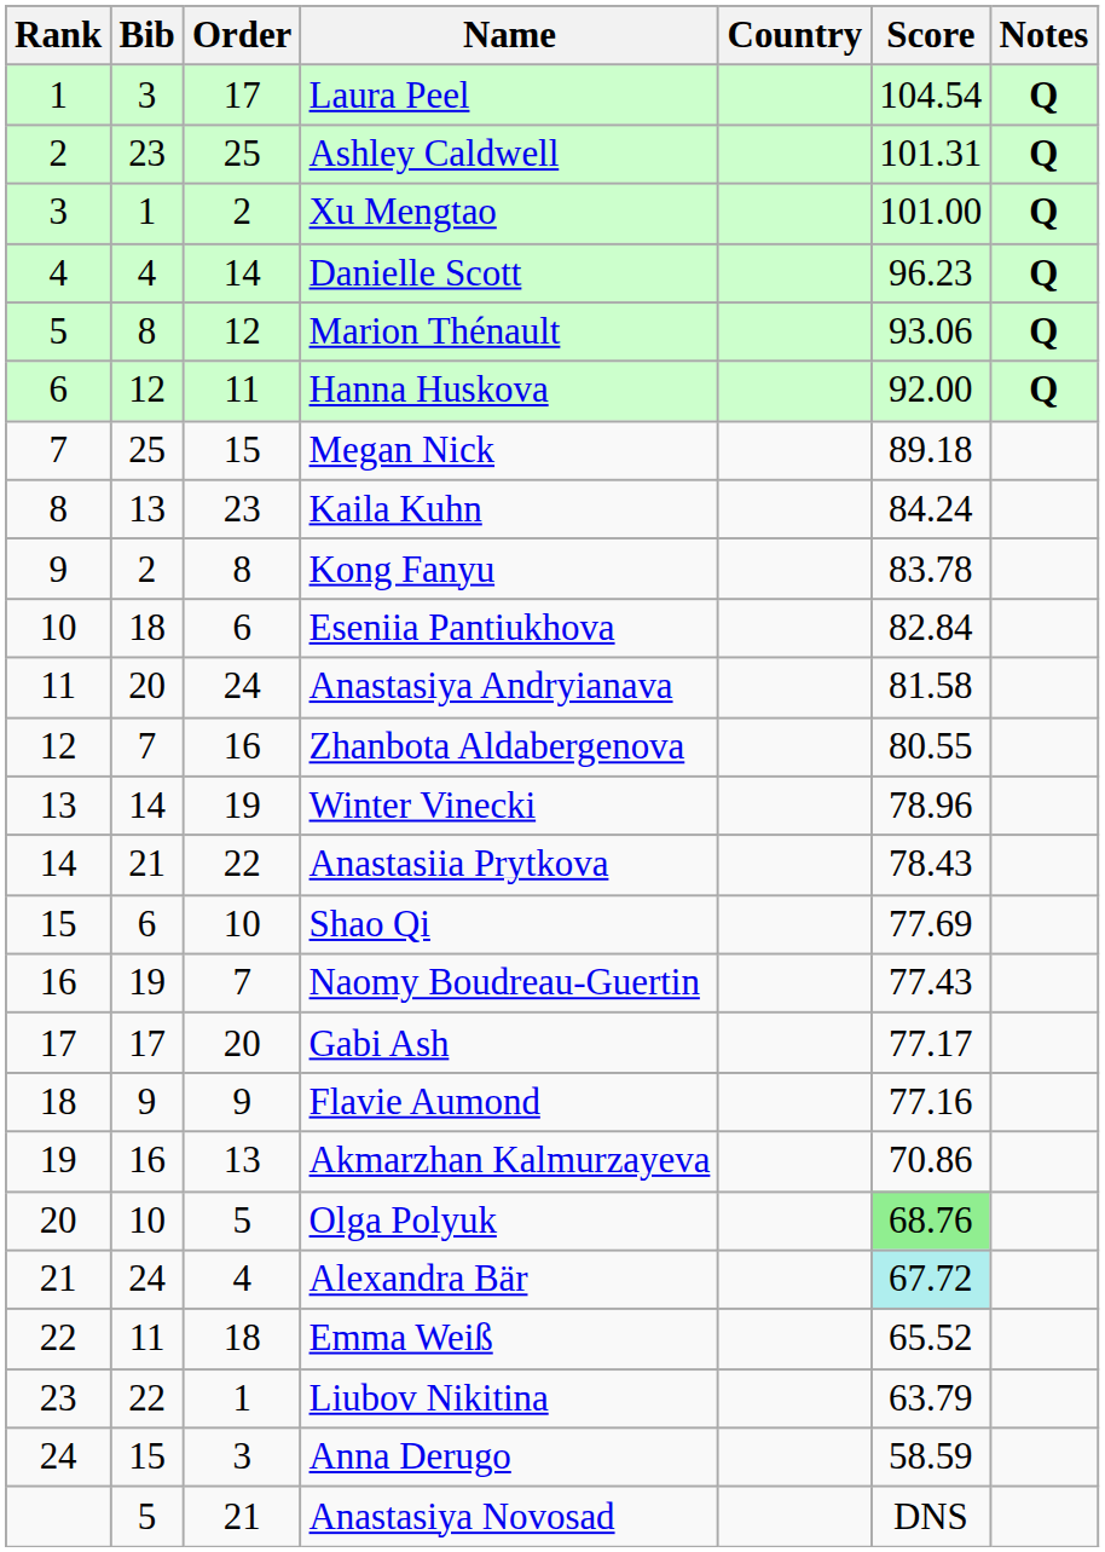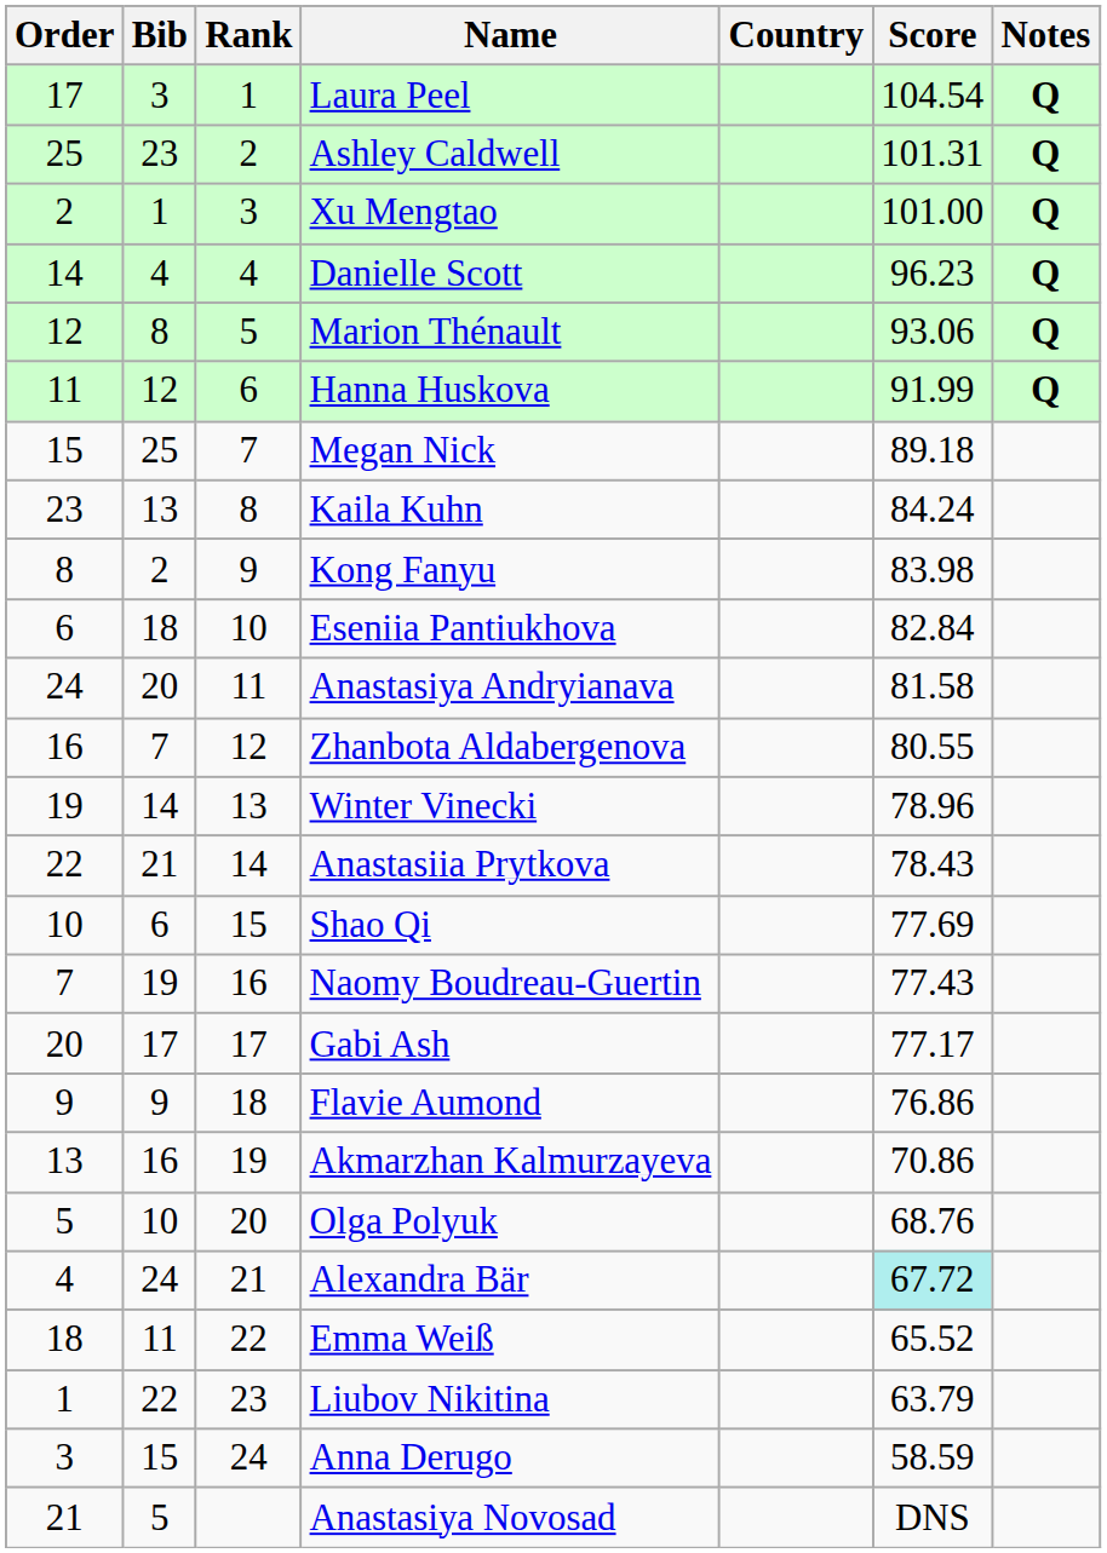 <table class="wikitable sortable" style="text-align:center">
 <tr>
+<th>Order</th>
+<th>Bib</th>
 <th>Rank</th>
-<th>Bib</th>
-<th>Order</th>
 <th>Name</th>
 <th>Country</th>
 <th>Score</th>
 <th>Notes</th>
 </tr>
 <tr bgcolor=#ccffcc>
+<td>17</td>
+<td>3</td>
 <td>1</td>
-<td>3</td>
-<td>17</td>
 <td align=left><a href='#'>Laura Peel</a></td>
 <td align=left></td>
 <td>104.54</td>
 <td><strong>Q</strong></td>
 </tr>
 <tr bgcolor=#ccffcc>
+<td>25</td>
+<td>23</td>
 <td>2</td>
-<td>23</td>
-<td>25</td>
 <td align=left><a href='#'>Ashley Caldwell</a></td>
 <td align=left></td>
 <td>101.31</td>
 <td><strong>Q</strong></td>
 </tr>
 <tr bgcolor=#ccffcc>
+<td>2</td>
+<td>1</td>
 <td>3</td>
-<td>1</td>
-<td>2</td>
 <td align=left><a href='#'>Xu Mengtao</a></td>
 <td align=left></td>
 <td>101.00</td>
 <td><strong>Q</strong></td>
 </tr>
 <tr bgcolor=#ccffcc>
+<td>14</td>
 <td>4</td>
 <td>4</td>
-<td>14</td>
 <td align=left><a href='#'>Danielle Scott</a></td>
 <td align=left></td>
 <td>96.23</td>
 <td><strong>Q</strong></td>
 </tr>
 <tr bgcolor=#ccffcc>
+<td>12</td>
+<td>8</td>
 <td>5</td>
-<td>8</td>
-<td>12</td>
 <td align=left><a href='#'>Marion Thénault</a></td>
 <td align=left></td>
 <td>93.06</td>
 <td><strong>Q</strong></td>
 </tr>
 <tr bgcolor=#ccffcc>
+<td>11</td>
+<td>12</td>
 <td>6</td>
-<td>12</td>
-<td>11</td>
 <td align=left><a href='#'>Hanna Huskova</a></td>
 <td align=left></td>
-<td>92.00</td>
+<td>91.99</td>
 <td><strong>Q</strong></td>
 </tr>
 <tr>
+<td>15</td>
+<td>25</td>
 <td>7</td>
-<td>25</td>
-<td>15</td>
 <td align=left><a href='#'>Megan Nick</a></td>
 <td align=left></td>
 <td>89.18</td>
 <td></td>
 </tr>
 <tr>
+<td>23</td>
+<td>13</td>
 <td>8</td>
-<td>13</td>
-<td>23</td>
 <td align=left><a href='#'>Kaila Kuhn</a></td>
 <td align=left></td>
 <td>84.24</td>
 <td></td>
 </tr>
 <tr>
+<td>8</td>
+<td>2</td>
 <td>9</td>
-<td>2</td>
-<td>8</td>
 <td align=left><a href='#'>Kong Fanyu</a></td>
 <td align=left></td>
-<td>83.78</td>
+<td>83.98</td>
 <td></td>
 </tr>
 <tr>
+<td>6</td>
+<td>18</td>
 <td>10</td>
-<td>18</td>
-<td>6</td>
 <td align=left><a href='#'>Eseniia Pantiukhova</a></td>
 <td align=left></td>
 <td>82.84</td>
 <td></td>
 </tr>
 <tr>
+<td>24</td>
+<td>20</td>
 <td>11</td>
-<td>20</td>
-<td>24</td>
 <td align=left><a href='#'>Anastasiya Andryianava</a></td>
 <td align=left></td>
 <td>81.58</td>
 <td></td>
 </tr>
 <tr>
+<td>16</td>
+<td>7</td>
 <td>12</td>
-<td>7</td>
-<td>16</td>
 <td align=left><a href='#'>Zhanbota Aldabergenova</a></td>
 <td align=left></td>
 <td>80.55</td>
 <td></td>
 </tr>
 <tr>
+<td>19</td>
+<td>14</td>
 <td>13</td>
-<td>14</td>
-<td>19</td>
 <td align=left><a href='#'>Winter Vinecki</a></td>
 <td align=left></td>
 <td>78.96</td>
 <td></td>
 </tr>
 <tr>
+<td>22</td>
+<td>21</td>
 <td>14</td>
-<td>21</td>
-<td>22</td>
 <td align=left><a href='#'>Anastasiia Prytkova</a></td>
 <td align=left></td>
 <td>78.43</td>
 <td></td>
 </tr>
 <tr>
+<td>10</td>
+<td>6</td>
 <td>15</td>
-<td>6</td>
-<td>10</td>
 <td align=left><a href='#'>Shao Qi</a></td>
 <td align=left></td>
 <td>77.69</td>
 <td></td>
 </tr>
 <tr>
+<td>7</td>
+<td>19</td>
 <td>16</td>
-<td>19</td>
-<td>7</td>
 <td align=left><a href='#'>Naomy Boudreau-Guertin</a></td>
 <td align=left></td>
 <td>77.43</td>
 <td></td>
 </tr>
 <tr>
+<td>20</td>
 <td>17</td>
 <td>17</td>
-<td>20</td>
 <td align=left><a href='#'>Gabi Ash</a></td>
 <td align=left></td>
 <td>77.17</td>
 <td></td>
 </tr>
 <tr>
-<td>18</td>
 <td>9</td>
 <td>9</td>
+<td>18</td>
 <td align=left><a href='#'>Flavie Aumond</a></td>
 <td align=left></td>
-<td>77.16</td>
+<td>76.86</td>
 <td></td>
 </tr>
 <tr>
+<td>13</td>
+<td>16</td>
 <td>19</td>
-<td>16</td>
-<td>13</td>
 <td align=left><a href='#'>Akmarzhan Kalmurzayeva</a></td>
 <td align=left></td>
 <td>70.86</td>
 <td></td>
 </tr>
 <tr>
+<td>5</td>
+<td>10</td>
 <td>20</td>
-<td>10</td>
-<td>5</td>
 <td align=left><a href='#'>Olga Polyuk</a></td>
 <td align=left></td>
-<td style="background: lightgreen;">68.76</td>
+<td>68.76</td>
 <td></td>
 </tr>
 <tr>
+<td>4</td>
+<td>24</td>
 <td>21</td>
-<td>24</td>
-<td>4</td>
 <td align=left><a href='#'>Alexandra Bär</a></td>
 <td align=left></td>
 <td style="background: paleturquoise;">67.72</td>
 <td></td>
 </tr>
 <tr>
+<td>18</td>
+<td>11</td>
 <td>22</td>
-<td>11</td>
-<td>18</td>
 <td align=left><a href='#'>Emma Weiß</a></td>
 <td align=left></td>
 <td>65.52</td>
 <td></td>
 </tr>
 <tr>
+<td>1</td>
+<td>22</td>
 <td>23</td>
-<td>22</td>
-<td>1</td>
 <td align=left><a href='#'>Liubov Nikitina</a></td>
 <td align=left></td>
 <td>63.79</td>
 <td></td>
 </tr>
 <tr>
+<td>3</td>
+<td>15</td>
 <td>24</td>
-<td>15</td>
-<td>3</td>
 <td align=left><a href='#'>Anna Derugo</a></td>
 <td align=left></td>
 <td>58.59</td>
 <td></td>
 </tr>
 <tr>
+<td>21</td>
+<td>5</td>
 <td></td>
-<td>5</td>
-<td>21</td>
 <td align=left><a href='#'>Anastasiya Novosad</a></td>
 <td align=left></td>
 <td>DNS</td>
 <td></td>
 </tr>
 </table>
